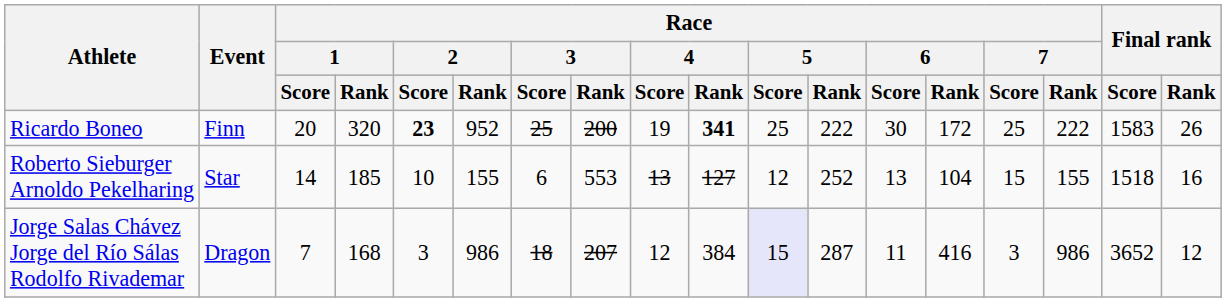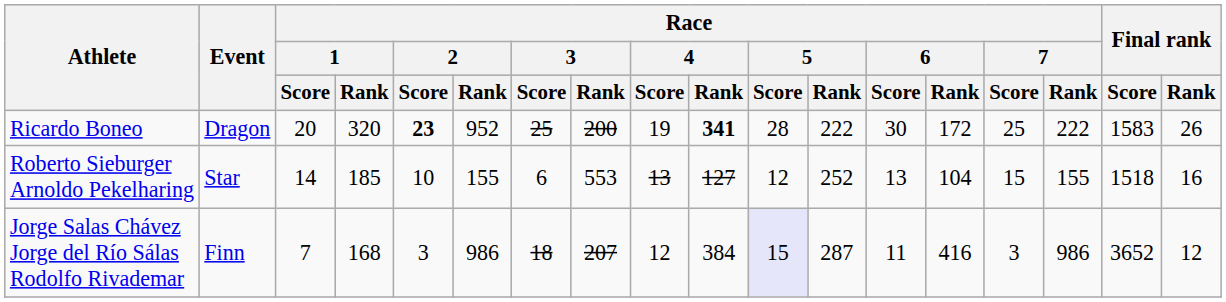 <table class="wikitable" style="font-size:90%">
 <tr>
 <th rowspan="3">Athlete</th>
 <th rowspan="3">Event</th>
 <th colspan="14">Race</th>
 <th rowspan=2 colspan="2">Final rank</th>
 </tr>
 <tr style="font-size:95%">
 <th colspan="2">1</th>
 <th colspan="2">2</th>
 <th colspan="2">3</th>
 <th colspan="2">4</th>
 <th colspan="2">5</th>
 <th colspan="2">6</th>
 <th colspan="2">7</th>
 </tr>
 <tr style="font-size:95%">
 <th>Score</th>
 <th>Rank</th>
 <th>Score</th>
 <th>Rank</th>
 <th>Score</th>
 <th>Rank</th>
 <th>Score</th>
 <th>Rank</th>
 <th>Score</th>
 <th>Rank</th>
 <th>Score</th>
 <th>Rank</th>
 <th>Score</th>
 <th>Rank</th>
 <th>Score</th>
 <th>Rank</th>
 </tr>
 <tr align=center>
 <td align=left><a href='#'>Ricardo Boneo</a></td>
-<td align=left><a href='#'>Finn</a></td>
+<td align=left><a href='#'>Dragon</a></td>
 <td>20</td>
 <td>320</td>
 <td><strong>23</strong></td>
 <td>952</td>
 <td><s>25</s></td>
 <td><s>200</s></td>
 <td>19</td>
 <td><strong>341</strong></td>
-<td>25</td>
+<td>28</td>
 <td>222</td>
 <td>30</td>
 <td>172</td>
 <td>25</td>
 <td>222</td>
 <td>1583</td>
 <td>26</td>
 </tr>
 <tr align=center>
 <td align=left><a href='#'>Roberto Sieburger</a><br><a href='#'>Arnoldo Pekelharing</a></td>
 <td align=left><a href='#'>Star</a></td>
 <td>14</td>
 <td>185</td>
 <td>10</td>
 <td>155</td>
 <td>6</td>
 <td>553</td>
 <td><s>13</s></td>
 <td><s>127</s></td>
 <td>12</td>
 <td>252</td>
 <td>13</td>
 <td>104</td>
 <td>15</td>
 <td>155</td>
 <td>1518</td>
 <td>16</td>
 </tr>
 <tr align=center>
 <td align=left><a href='#'>Jorge Salas Chávez</a><br><a href='#'>Jorge del Río Sálas</a><br><a href='#'>Rodolfo Rivademar</a></td>
-<td align=left><a href='#'>Dragon</a></td>
+<td align=left><a href='#'>Finn</a></td>
 <td>7</td>
 <td>168</td>
 <td>3</td>
 <td>986</td>
 <td><s>18</s></td>
 <td><s>207</s></td>
 <td>12</td>
 <td>384</td>
 <td style="background: lavender;">15</td>
 <td>287</td>
 <td>11</td>
 <td>416</td>
 <td>3</td>
 <td>986</td>
 <td>3652</td>
 <td>12</td>
 </tr>
 </table>
